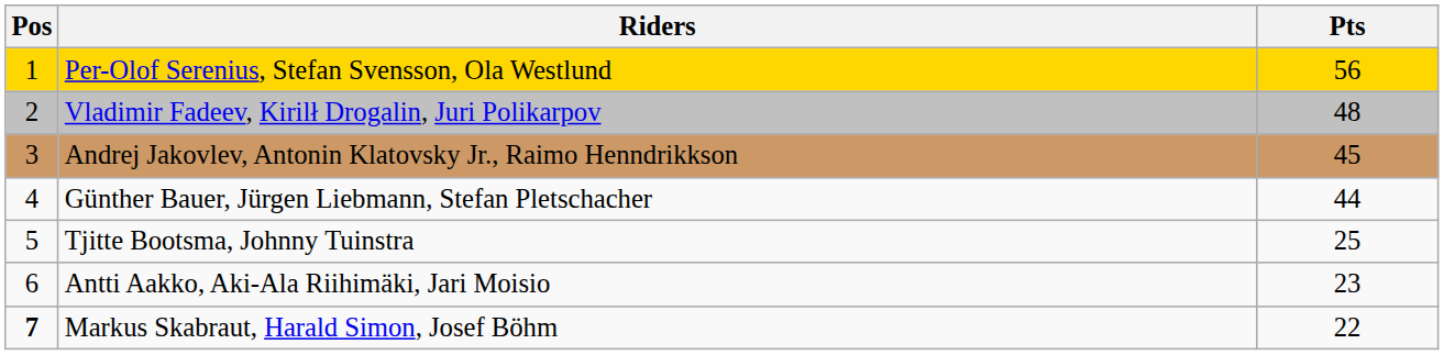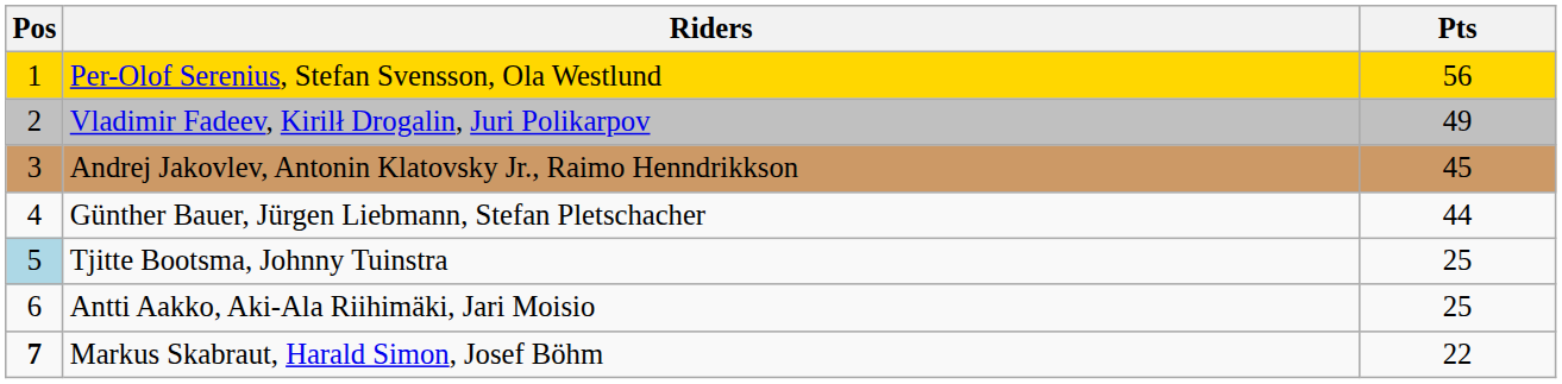 <table class="wikitable" style="font-size: 100%">
 <tr>
 <th width=20>Pos</th>
 <th width=700>Riders</th>
 <th width=100>Pts</th>
 </tr>
 <tr align=center style="background-color: gold;">
 <td>1</td>
 <td align="left"> <a href='#'>Per-Olof Serenius</a>, Stefan Svensson, Ola Westlund</td>
 <td>56</td>
 </tr>
 <tr align=center style="background-color: silver;">
 <td>2</td>
 <td align="left"> <a href='#'>Vladimir Fadeev</a>, <a href='#'>Kirilł Drogalin</a>, <a href='#'>Juri Polikarpov</a></td>
-<td>48</td>
+<td>49</td>
 </tr>
 <tr align=center style="background-color: #cc9966;">
 <td>3</td>
 <td align="left"> Andrej Jakovlev, Antonin Klatovsky Jr., Raimo Henndrikkson</td>
 <td>45</td>
 </tr>
 <tr align=center>
 <td>4</td>
 <td align="left"> Günther Bauer, Jürgen Liebmann, Stefan Pletschacher</td>
 <td>44</td>
 </tr>
 <tr align=center>
-<td>5</td>
+<td style="background: lightblue;">5</td>
 <td align="left"> Tjitte Bootsma, Johnny Tuinstra</td>
 <td>25</td>
 </tr>
 <tr align=center>
 <td>6</td>
 <td align="left"> Antti Aakko, Aki-Ala Riihimäki, Jari Moisio</td>
-<td>23</td>
+<td>25</td>
 </tr>
 <tr align=center>
 <td><strong>7</strong></td>
 <td align="left"> Markus Skabraut, <a href='#'>Harald Simon</a>, Josef Böhm</td>
 <td>22</td>
 </tr>
 </table>
